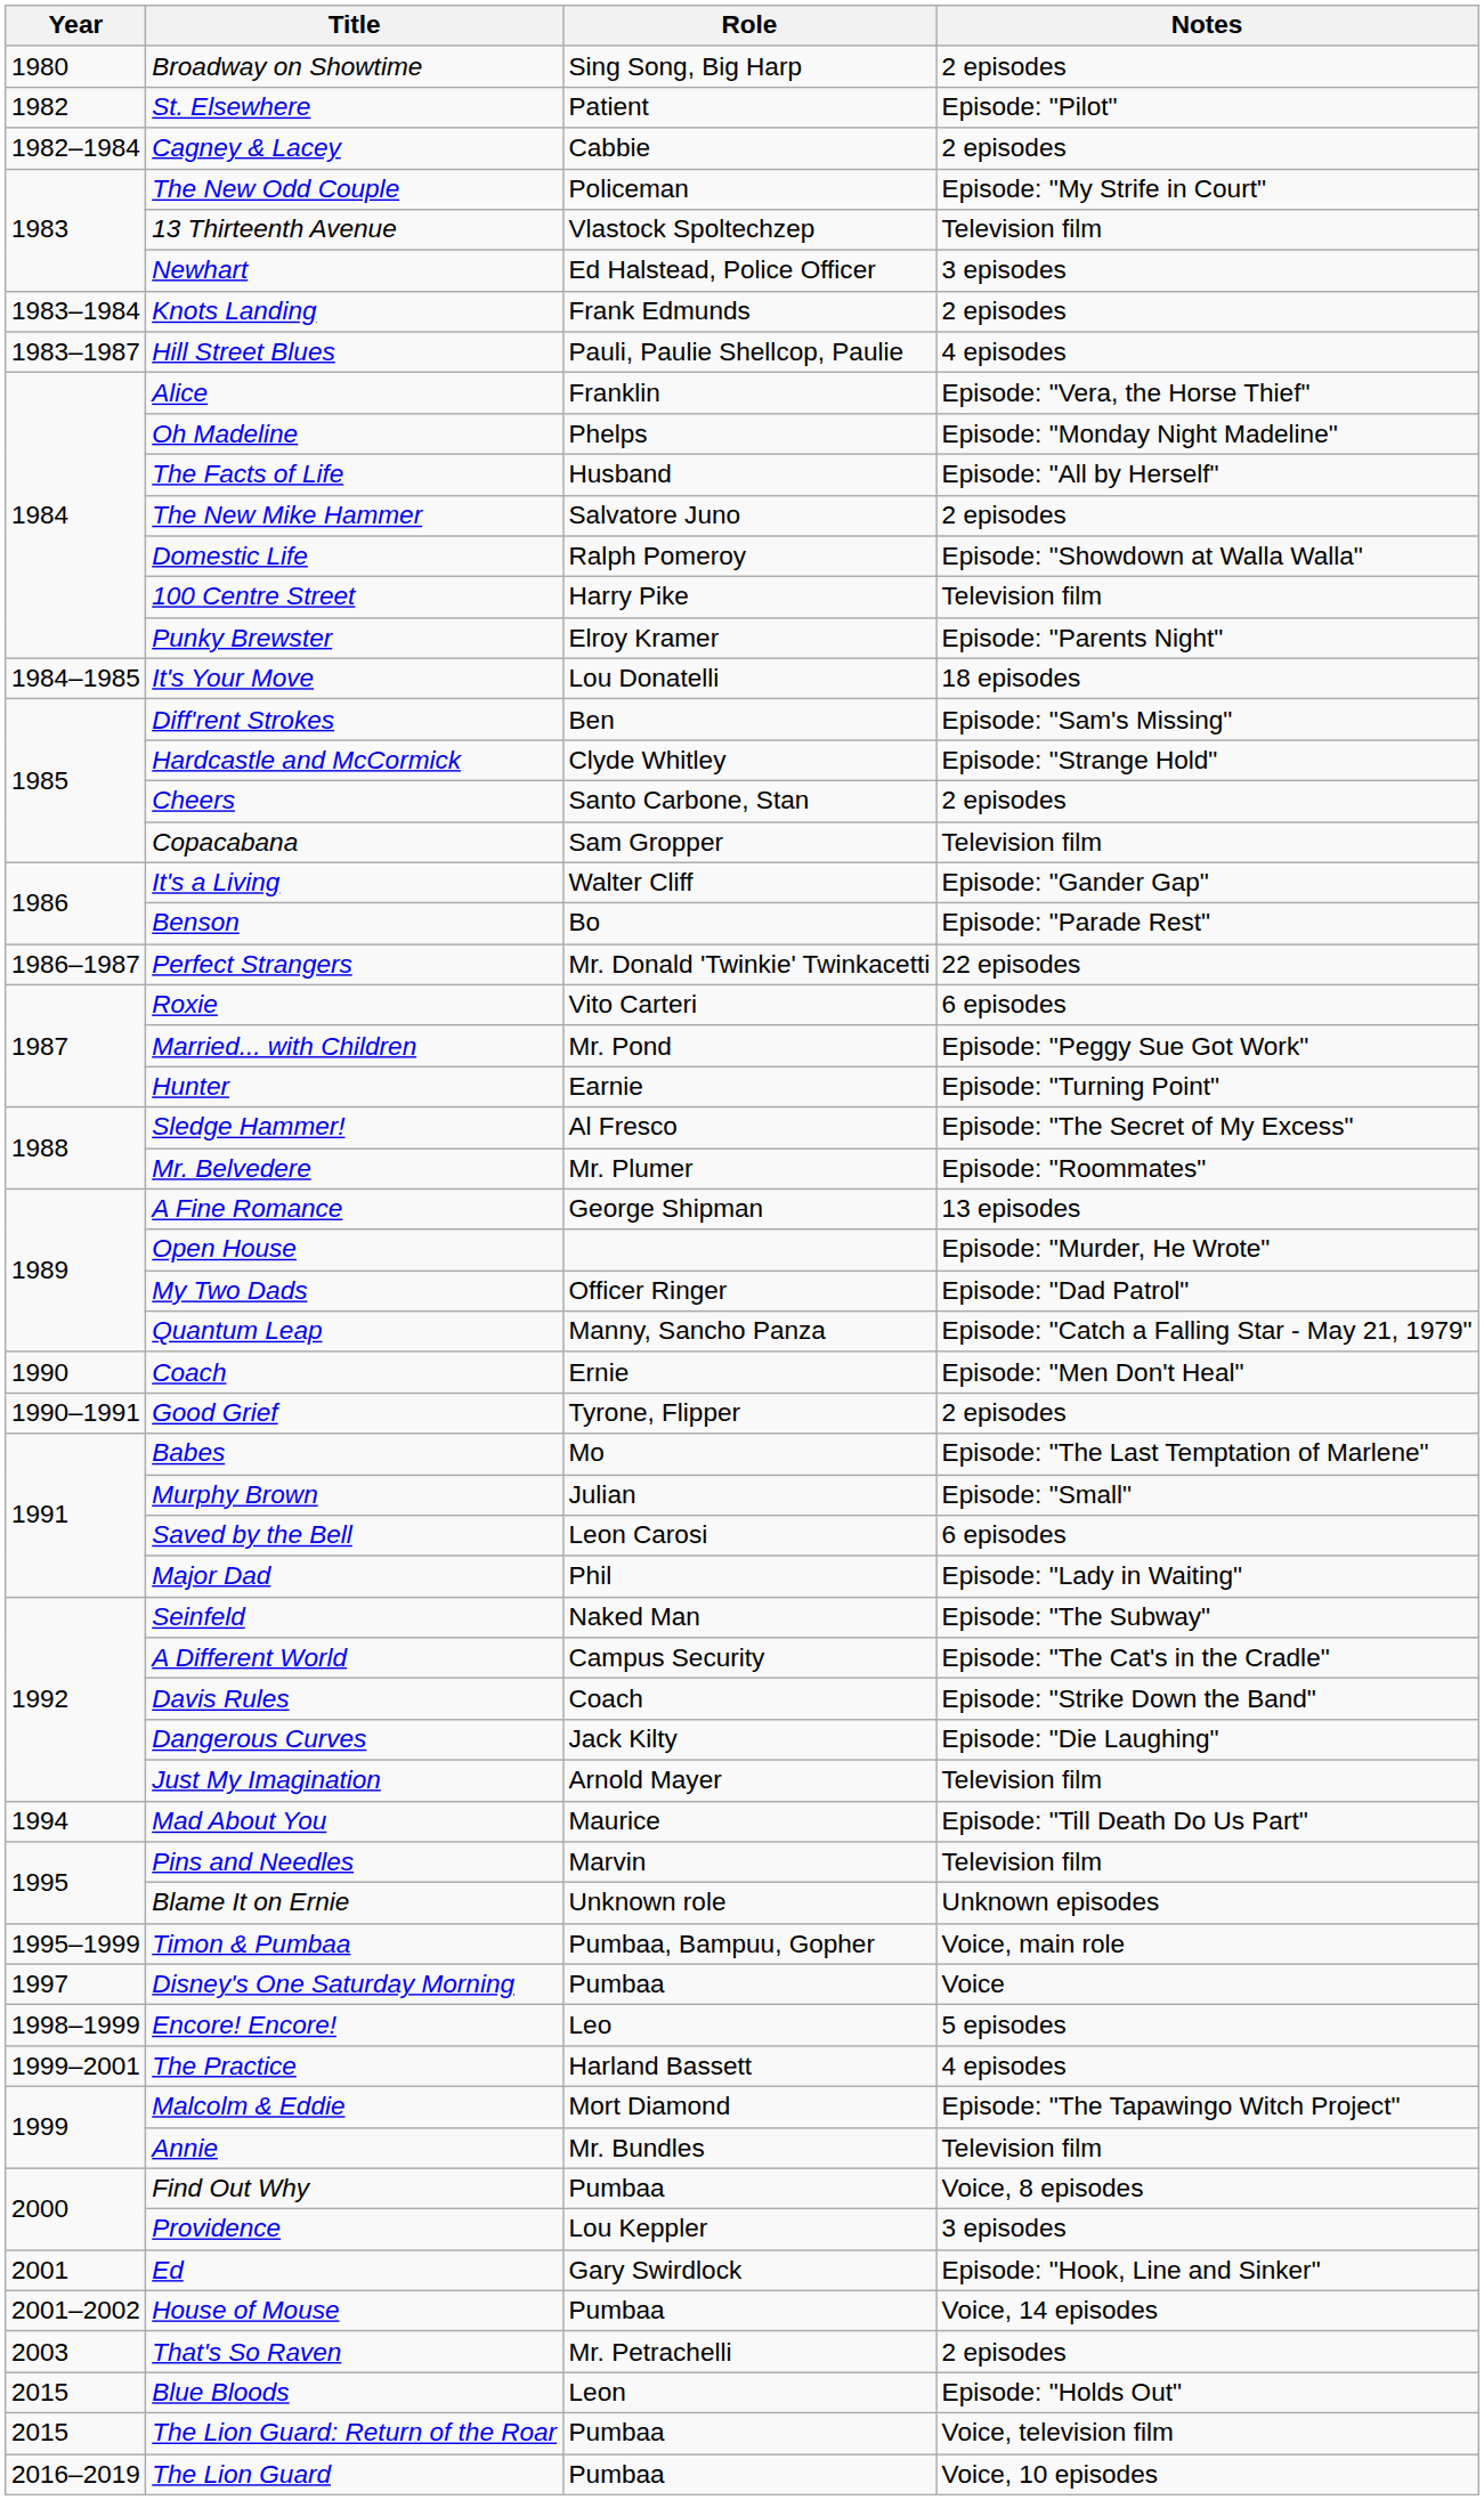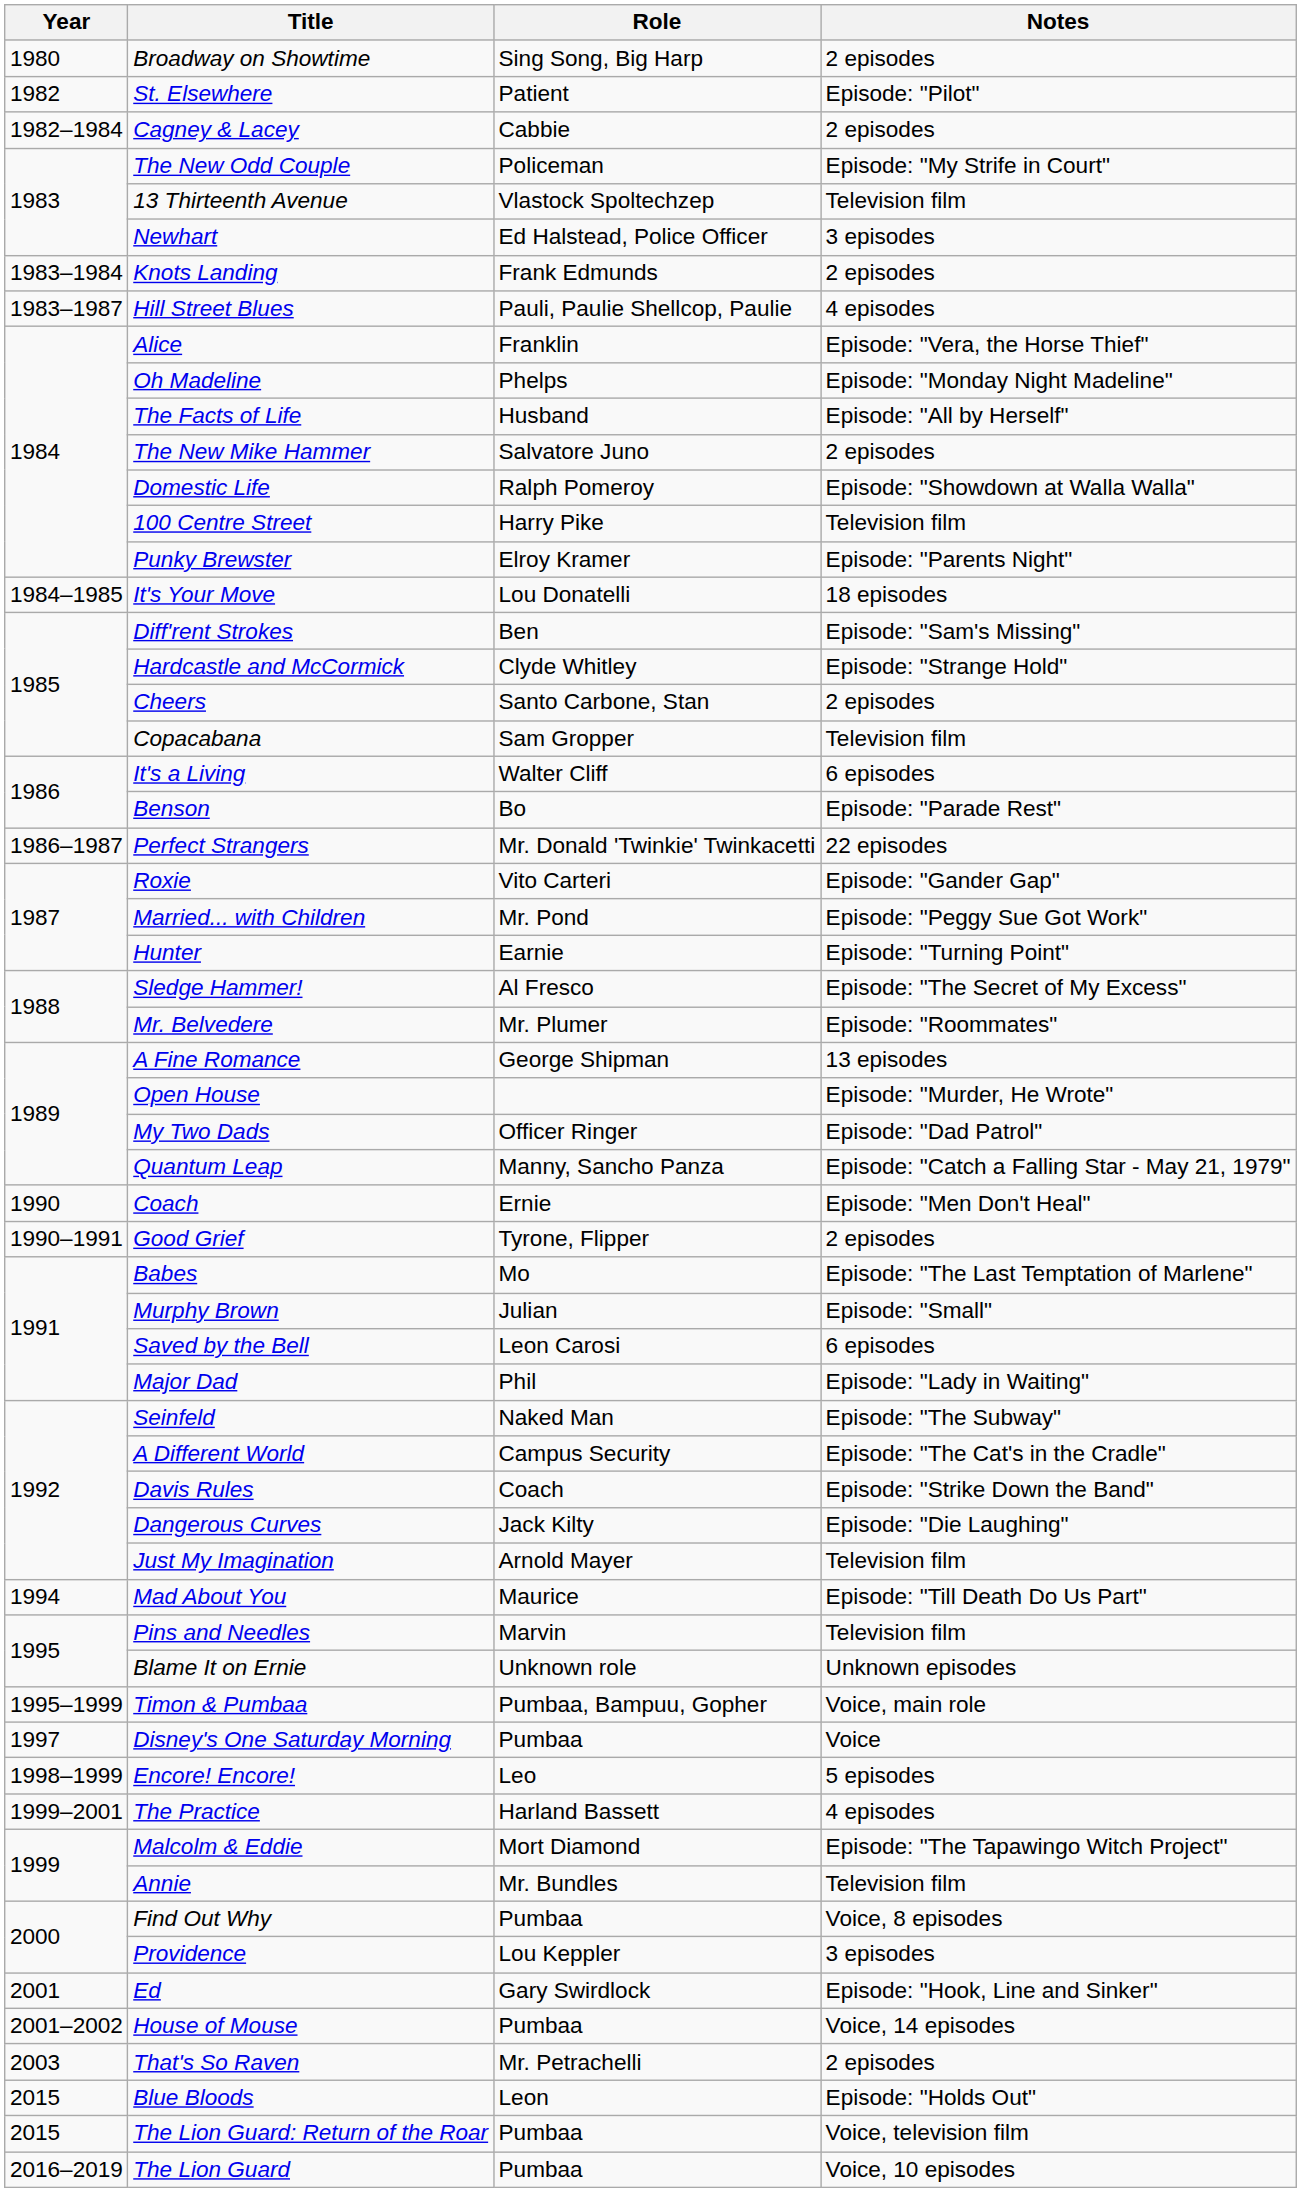 <table class="wikitable">
 <tr>
 <th>Year</th>
 <th>Title</th>
 <th>Role</th>
 <th>Notes</th>
 </tr>
 <tr>
 <td>1980</td>
 <td><em>Broadway on Showtime</em></td>
 <td>Sing Song, Big Harp</td>
 <td>2 episodes</td>
 </tr>
 <tr>
 <td>1982</td>
 <td><em><a href='#'>St. Elsewhere</a></em></td>
 <td>Patient</td>
 <td>Episode: "Pilot"</td>
 </tr>
 <tr>
 <td>1982–1984</td>
 <td><em><a href='#'>Cagney & Lacey</a></em></td>
 <td>Cabbie</td>
 <td>2 episodes</td>
 </tr>
 <tr>
 <td rowspan="3">1983</td>
 <td><em><a href='#'>The New Odd Couple</a></em></td>
 <td>Policeman</td>
 <td>Episode: "My Strife in Court"</td>
 </tr>
 <tr>
 <td><em>13 Thirteenth Avenue</em></td>
 <td>Vlastock Spoltechzep</td>
 <td>Television film</td>
 </tr>
 <tr>
 <td><em><a href='#'>Newhart</a></em></td>
 <td>Ed Halstead, Police Officer</td>
 <td>3 episodes</td>
 </tr>
 <tr>
 <td>1983–1984</td>
 <td><em><a href='#'>Knots Landing</a></em></td>
 <td>Frank Edmunds</td>
 <td>2 episodes</td>
 </tr>
 <tr>
 <td>1983–1987</td>
 <td><em><a href='#'>Hill Street Blues</a></em></td>
 <td>Pauli, Paulie Shellcop, Paulie</td>
 <td>4 episodes</td>
 </tr>
 <tr>
 <td rowspan="7">1984</td>
 <td><em><a href='#'>Alice</a></em></td>
 <td>Franklin</td>
 <td>Episode: "Vera, the Horse Thief"</td>
 </tr>
 <tr>
 <td><em><a href='#'>Oh Madeline</a></em></td>
 <td>Phelps</td>
 <td>Episode: "Monday Night Madeline"</td>
 </tr>
 <tr>
 <td><em><a href='#'>The Facts of Life</a></em></td>
 <td>Husband</td>
 <td>Episode: "All by Herself"</td>
 </tr>
 <tr>
 <td><em><a href='#'>The New Mike Hammer</a></em></td>
 <td>Salvatore Juno</td>
 <td>2 episodes</td>
 </tr>
 <tr>
 <td><em><a href='#'>Domestic Life</a></em></td>
 <td>Ralph Pomeroy</td>
 <td>Episode: "Showdown at Walla Walla"</td>
 </tr>
 <tr>
 <td><em><a href='#'>100 Centre Street</a></em></td>
 <td>Harry Pike</td>
 <td>Television film</td>
 </tr>
 <tr>
 <td><em><a href='#'>Punky Brewster</a></em></td>
 <td>Elroy Kramer</td>
 <td>Episode: "Parents Night"</td>
 </tr>
 <tr>
 <td>1984–1985</td>
 <td><em><a href='#'>It's Your Move</a></em></td>
 <td>Lou Donatelli</td>
 <td>18 episodes</td>
 </tr>
 <tr>
 <td rowspan="4">1985</td>
 <td><em><a href='#'>Diff'rent Strokes</a></em></td>
 <td>Ben</td>
 <td>Episode: "Sam's Missing"</td>
 </tr>
 <tr>
 <td><em><a href='#'>Hardcastle and McCormick</a></em></td>
 <td>Clyde Whitley</td>
 <td>Episode: "Strange Hold"</td>
 </tr>
 <tr>
 <td><em><a href='#'>Cheers</a></em></td>
 <td>Santo Carbone, Stan</td>
 <td>2 episodes</td>
 </tr>
 <tr>
 <td><em>Copacabana</em></td>
 <td>Sam Gropper</td>
 <td>Television film</td>
 </tr>
 <tr>
 <td rowspan="2">1986</td>
 <td><em><a href='#'>It's a Living</a></em></td>
 <td>Walter Cliff</td>
-<td>Episode: "Gander Gap"</td>
+<td>6 episodes</td>
 </tr>
 <tr>
 <td><em><a href='#'>Benson</a></em></td>
 <td>Bo</td>
 <td>Episode: "Parade Rest"</td>
 </tr>
 <tr>
 <td>1986–1987</td>
 <td><em><a href='#'>Perfect Strangers</a></em></td>
 <td>Mr. Donald 'Twinkie' Twinkacetti</td>
 <td>22 episodes</td>
 </tr>
 <tr>
 <td rowspan="3">1987</td>
 <td><em><a href='#'>Roxie</a></em></td>
 <td>Vito Carteri</td>
-<td>6 episodes</td>
+<td>Episode: "Gander Gap"</td>
 </tr>
 <tr>
 <td><em><a href='#'>Married... with Children</a></em></td>
 <td>Mr. Pond</td>
 <td>Episode: "Peggy Sue Got Work"</td>
 </tr>
 <tr>
 <td><em><a href='#'>Hunter</a></em></td>
 <td>Earnie</td>
 <td>Episode: "Turning Point"</td>
 </tr>
 <tr>
 <td rowspan="2">1988</td>
 <td><em><a href='#'>Sledge Hammer!</a></em></td>
 <td>Al Fresco</td>
 <td>Episode: "The Secret of My Excess"</td>
 </tr>
 <tr>
 <td><em><a href='#'>Mr. Belvedere</a></em></td>
 <td>Mr. Plumer</td>
 <td>Episode: "Roommates"</td>
 </tr>
 <tr>
 <td rowspan="4">1989</td>
 <td><em><a href='#'>A Fine Romance</a></em></td>
 <td>George Shipman</td>
 <td>13 episodes</td>
 </tr>
 <tr>
 <td><em><a href='#'>Open House</a></em></td>
 <td></td>
 <td>Episode: "Murder, He Wrote"</td>
 </tr>
 <tr>
 <td><em><a href='#'>My Two Dads</a></em></td>
 <td>Officer Ringer</td>
 <td>Episode: "Dad Patrol"</td>
 </tr>
 <tr>
 <td><em><a href='#'>Quantum Leap</a></em></td>
 <td>Manny, Sancho Panza</td>
 <td>Episode: "Catch a Falling Star - May 21, 1979"</td>
 </tr>
 <tr>
 <td>1990</td>
 <td><em><a href='#'>Coach</a></em></td>
 <td>Ernie</td>
 <td>Episode: "Men Don't Heal"</td>
 </tr>
 <tr>
 <td>1990–1991</td>
 <td><em><a href='#'>Good Grief</a></em></td>
 <td>Tyrone, Flipper</td>
 <td>2 episodes</td>
 </tr>
 <tr>
 <td rowspan="4">1991</td>
 <td><em><a href='#'>Babes</a></em></td>
 <td>Mo</td>
 <td>Episode: "The Last Temptation of Marlene"</td>
 </tr>
 <tr>
 <td><em><a href='#'>Murphy Brown</a></em></td>
 <td>Julian</td>
 <td>Episode: "Small"</td>
 </tr>
 <tr>
 <td><em><a href='#'>Saved by the Bell</a></em></td>
 <td>Leon Carosi</td>
 <td>6 episodes</td>
 </tr>
 <tr>
 <td><em><a href='#'>Major Dad</a></em></td>
 <td>Phil</td>
 <td>Episode: "Lady in Waiting"</td>
 </tr>
 <tr>
 <td rowspan="5">1992</td>
 <td><em><a href='#'>Seinfeld</a></em></td>
 <td>Naked Man</td>
 <td>Episode: "The Subway"</td>
 </tr>
 <tr>
 <td><em><a href='#'>A Different World</a></em></td>
 <td>Campus Security</td>
 <td>Episode: "The Cat's in the Cradle"</td>
 </tr>
 <tr>
 <td><em><a href='#'>Davis Rules</a></em></td>
 <td>Coach</td>
 <td>Episode: "Strike Down the Band"</td>
 </tr>
 <tr>
 <td><em><a href='#'>Dangerous Curves</a></em></td>
 <td>Jack Kilty</td>
 <td>Episode: "Die Laughing"</td>
 </tr>
 <tr>
 <td><em><a href='#'>Just My Imagination</a></em></td>
 <td>Arnold Mayer</td>
 <td>Television film</td>
 </tr>
 <tr>
 <td>1994</td>
 <td><em><a href='#'>Mad About You</a></em></td>
 <td>Maurice</td>
 <td>Episode: "Till Death Do Us Part"</td>
 </tr>
 <tr>
 <td rowspan="2">1995</td>
 <td><em><a href='#'>Pins and Needles</a></em></td>
 <td>Marvin</td>
 <td>Television film</td>
 </tr>
 <tr>
 <td><em>Blame It on Ernie</em></td>
 <td>Unknown role</td>
 <td>Unknown episodes</td>
 </tr>
 <tr>
 <td>1995–1999</td>
 <td><em><a href='#'>Timon & Pumbaa</a></em></td>
 <td>Pumbaa, Bampuu, Gopher</td>
 <td>Voice, main role</td>
 </tr>
 <tr>
 <td>1997</td>
 <td><em><a href='#'>Disney's One Saturday Morning</a></em></td>
 <td>Pumbaa</td>
 <td>Voice</td>
 </tr>
 <tr>
 <td>1998–1999</td>
 <td><em><a href='#'>Encore! Encore!</a></em></td>
 <td>Leo</td>
 <td>5 episodes</td>
 </tr>
 <tr>
 <td>1999–2001</td>
 <td><em><a href='#'>The Practice</a></em></td>
 <td>Harland Bassett</td>
 <td>4 episodes</td>
 </tr>
 <tr>
 <td rowspan="2">1999</td>
 <td><em><a href='#'>Malcolm & Eddie</a></em></td>
 <td>Mort Diamond</td>
 <td>Episode: "The Tapawingo Witch Project"</td>
 </tr>
 <tr>
 <td><em><a href='#'>Annie</a></em></td>
 <td>Mr. Bundles</td>
 <td>Television film</td>
 </tr>
 <tr>
 <td rowspan="2">2000</td>
 <td><em>Find Out Why</em></td>
 <td>Pumbaa</td>
 <td>Voice, 8 episodes</td>
 </tr>
 <tr>
 <td><em><a href='#'>Providence</a></em></td>
 <td>Lou Keppler</td>
 <td>3 episodes</td>
 </tr>
 <tr>
 <td>2001</td>
 <td><em><a href='#'>Ed</a></em></td>
 <td>Gary Swirdlock</td>
 <td>Episode: "Hook, Line and Sinker"</td>
 </tr>
 <tr>
 <td>2001–2002</td>
 <td><em><a href='#'>House of Mouse</a></em></td>
 <td>Pumbaa</td>
 <td>Voice, 14 episodes</td>
 </tr>
 <tr>
 <td>2003</td>
 <td><em><a href='#'>That's So Raven</a></em></td>
 <td>Mr. Petrachelli</td>
 <td>2 episodes</td>
 </tr>
 <tr>
 <td>2015</td>
 <td><em><a href='#'>Blue Bloods</a></em></td>
 <td>Leon</td>
 <td>Episode: "Holds Out"</td>
 </tr>
 <tr>
 <td>2015</td>
 <td><em><a href='#'>The Lion Guard: Return of the Roar</a></em></td>
 <td>Pumbaa</td>
 <td>Voice, television film</td>
 </tr>
 <tr>
 <td>2016–2019</td>
 <td><em><a href='#'>The Lion Guard</a></em></td>
 <td>Pumbaa</td>
 <td>Voice, 10 episodes</td>
 </tr>
 </table>
